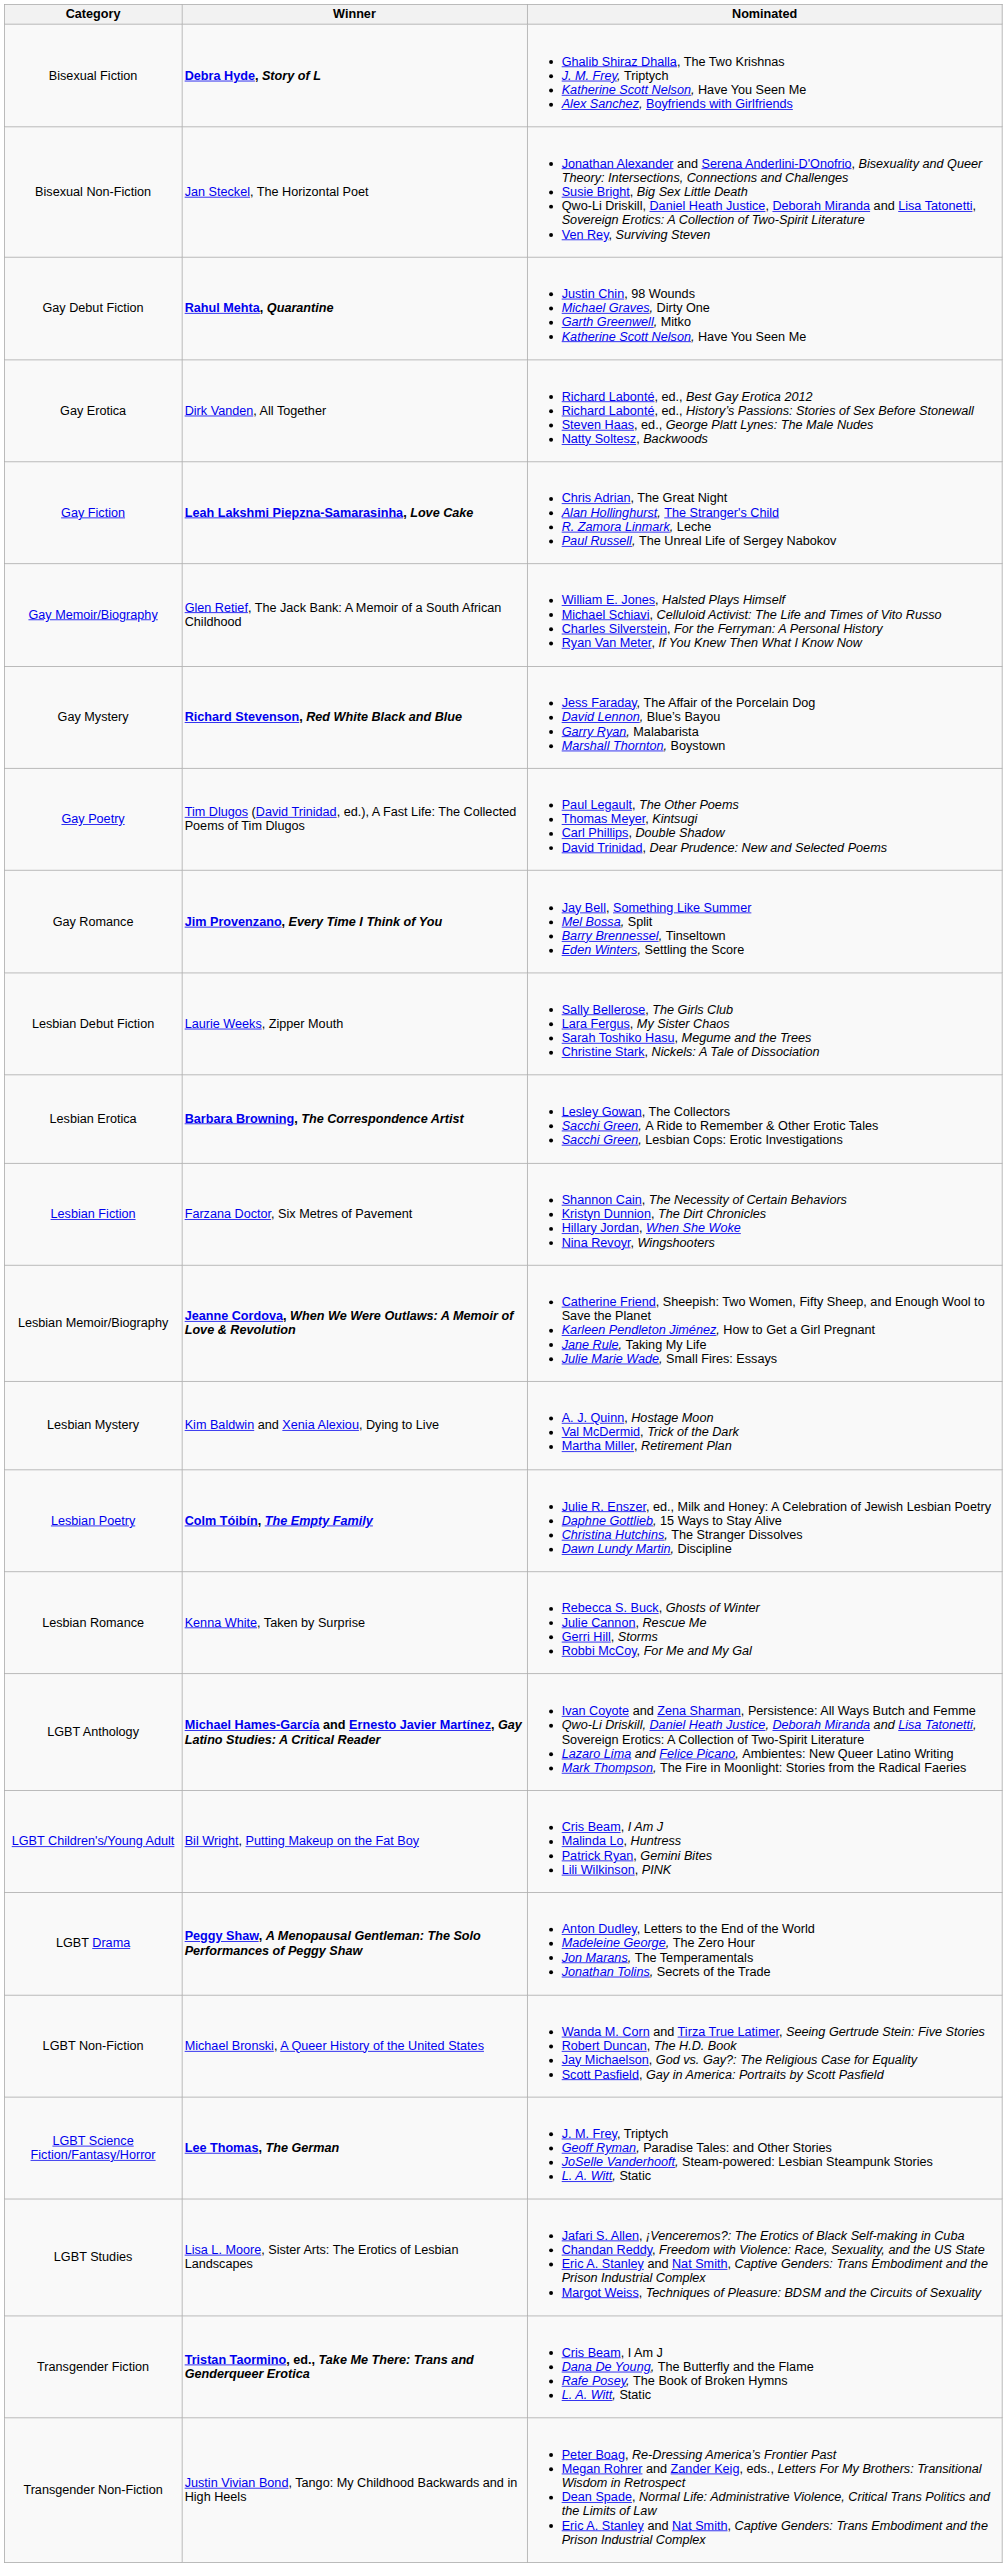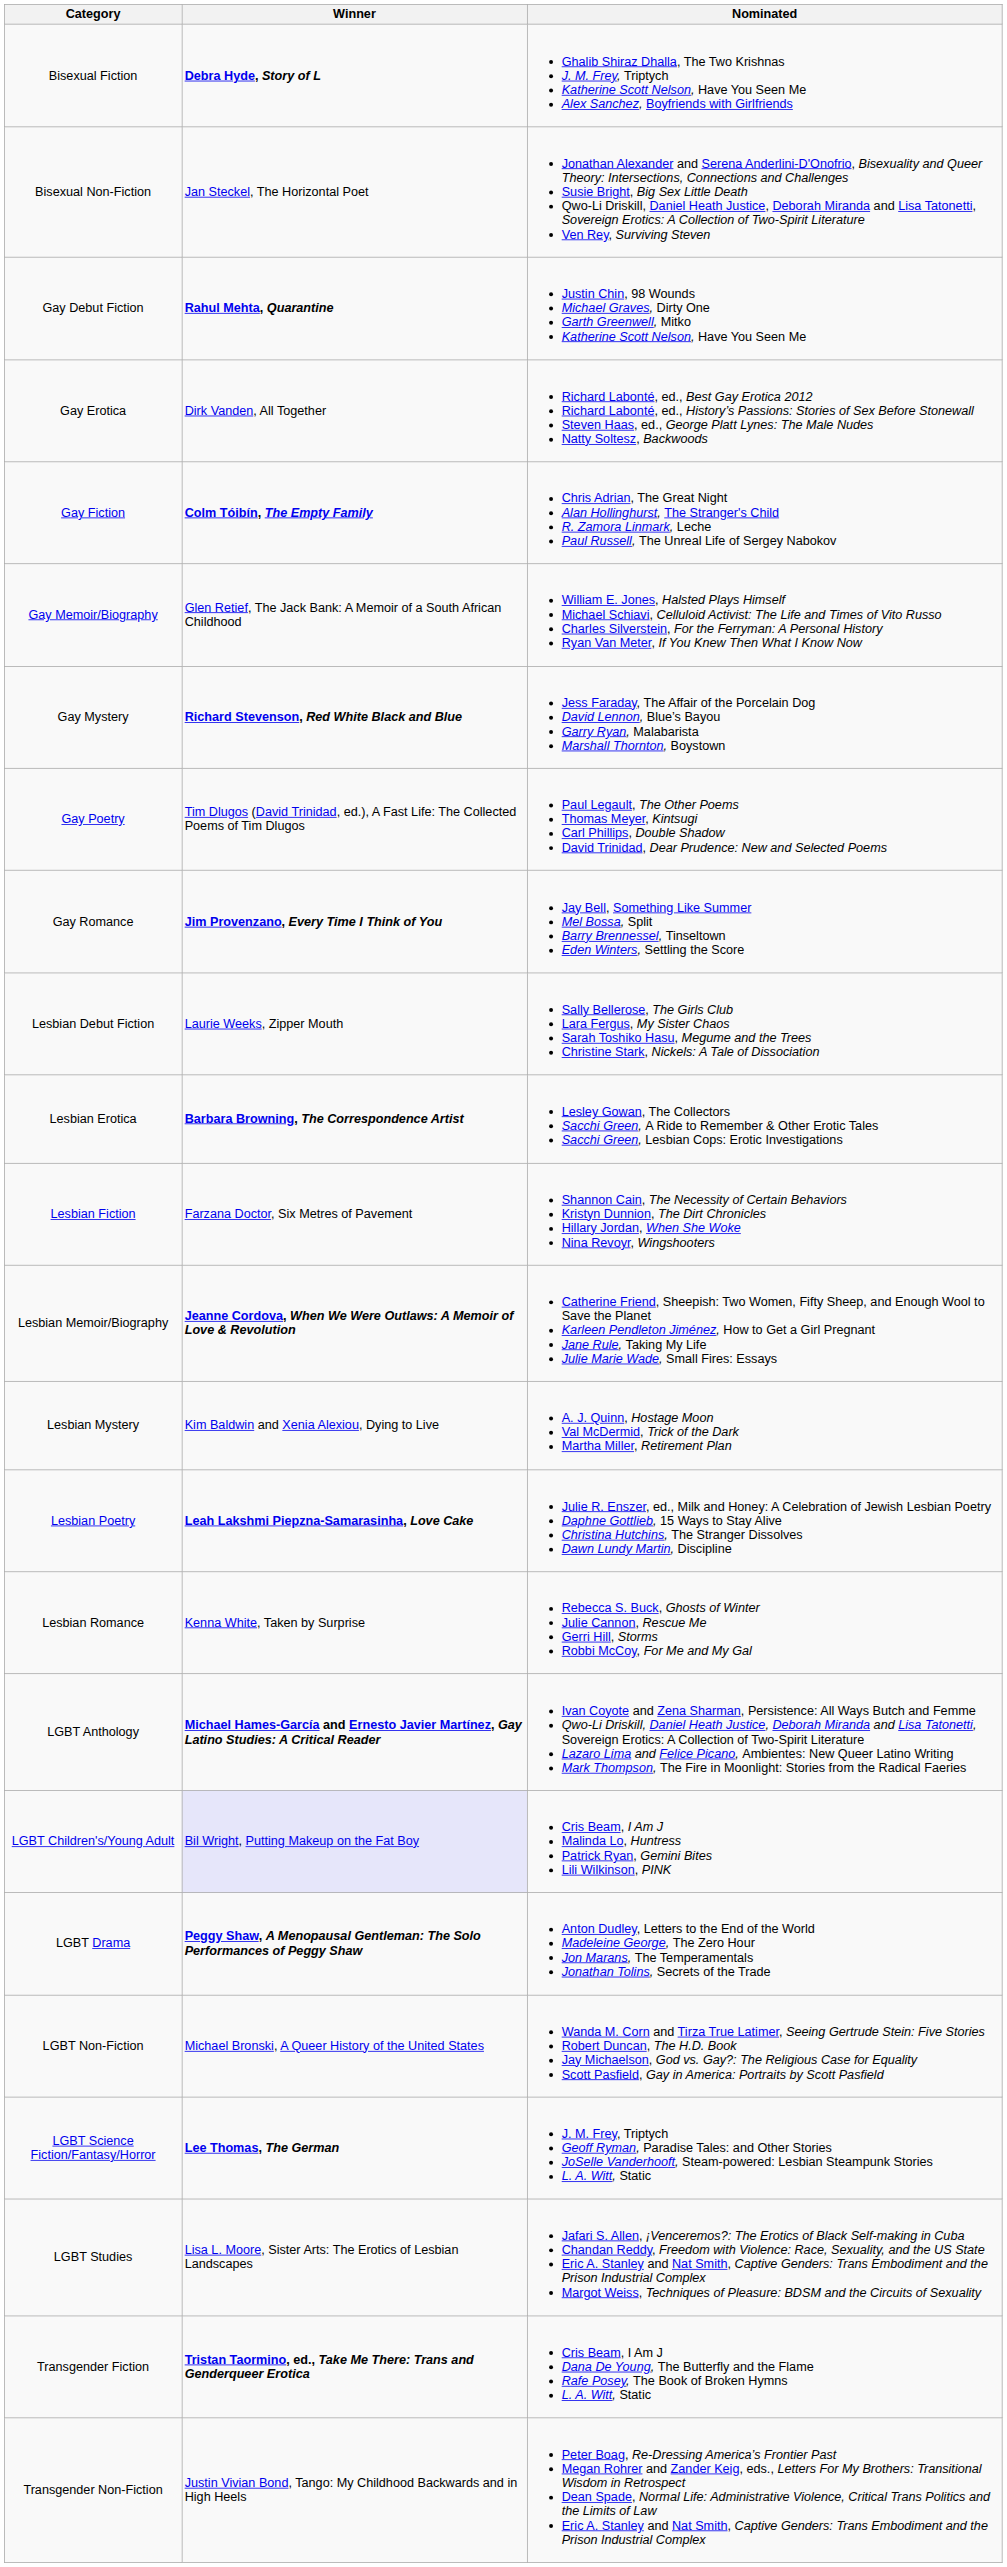 <table class="wikitable" width="100%">
 <tr>
 <th>Category</th>
 <th>Winner</th>
 <th>Nominated</th>
 </tr>
 <tr>
 <td align="center">Bisexual Fiction</td>
 <td><strong><a href='#'>Debra Hyde</a>, <em>Story of L<strong><em></td>
 <td><br><ul><li><a href='#'>Ghalib Shiraz Dhalla</a>, </em>The Two Krishnas<em></li><li><a href='#'>J. M. Frey</a>, </em>Triptych<em></li><li><a href='#'>Katherine Scott Nelson</a>, </em>Have You Seen Me<em></li><li><a href='#'>Alex Sanchez</a>, </em><a href='#'>Boyfriends with Girlfriends</a><em></li></ul></td>
 </tr>
 <tr>
 <td align="center">Bisexual Non-Fiction</td>
 <td></strong><a href='#'>Jan Steckel</a>, </em>The Horizontal Poet</em></strong></td>
 <td><br><ul><li><a href='#'>Jonathan Alexander</a> and <a href='#'>Serena Anderlini-D'Onofrio</a>, <em>Bisexuality and Queer Theory: Intersections, Connections and Challenges</em></li><li><a href='#'>Susie Bright</a>, <em>Big Sex Little Death</em></li><li>Qwo-Li Driskill, <a href='#'>Daniel Heath Justice</a>, <a href='#'>Deborah Miranda</a> and <a href='#'>Lisa Tatonetti</a>, <em>Sovereign Erotics: A Collection of Two-Spirit Literature</em></li><li><a href='#'>Ven Rey</a>, <em>Surviving Steven</em></li></ul></td>
 </tr>
 <tr>
 <td align="center">Gay Debut Fiction</td>
 <td><strong><a href='#'>Rahul Mehta</a>, <em>Quarantine<strong><em></td>
 <td><br><ul><li><a href='#'>Justin Chin</a>, </em>98 Wounds<em></li><li><a href='#'>Michael Graves</a>, </em>Dirty One<em></li><li><a href='#'>Garth Greenwell</a>, </em>Mitko<em></li><li><a href='#'>Katherine Scott Nelson</a>, </em>Have You Seen Me<em></li></ul></td>
 </tr>
 <tr>
 <td align="center">Gay Erotica</td>
 <td></strong><a href='#'>Dirk Vanden</a>, </em>All Together</em></strong></td>
 <td><br><ul><li><a href='#'>Richard Labonté</a>, ed., <em>Best Gay Erotica 2012</em></li><li><a href='#'>Richard Labonté</a>, ed., <em>History’s Passions: Stories of Sex Before Stonewall</em></li><li><a href='#'>Steven Haas</a>, ed., <em>George Platt Lynes: The Male Nudes</em></li><li><a href='#'>Natty Soltesz</a>, <em>Backwoods</em></li></ul></td>
 </tr>
 <tr>
 <td align="center"><a href='#'>Gay Fiction</a></td>
-<td><strong><a href='#'>Leah Lakshmi Piepzna-Samarasinha</a>, <em>Love Cake<strong><em></td>
+<td><strong><a href='#'>Colm Tóibín</a>, <em><a href='#'>The Empty Family</a><strong><em></td>
 <td><br><ul><li><a href='#'>Chris Adrian</a>, </em>The Great Night<em></li><li><a href='#'>Alan Hollinghurst</a>, </em><a href='#'>The Stranger's Child</a><em></li><li><a href='#'>R. Zamora Linmark</a>, </em>Leche<em></li><li><a href='#'>Paul Russell</a>, </em>The Unreal Life of Sergey Nabokov<em></li></ul></td>
 </tr>
 <tr>
 <td align="center"><a href='#'>Gay Memoir/Biography</a></td>
 <td></strong><a href='#'>Glen Retief</a>, </em>The Jack Bank: A Memoir of a South African Childhood</em></strong></td>
 <td><br><ul><li><a href='#'>William E. Jones</a>, <em>Halsted Plays Himself</em></li><li><a href='#'>Michael Schiavi</a>, <em>Celluloid Activist: The Life and Times of Vito Russo</em></li><li><a href='#'>Charles Silverstein</a>, <em>For the Ferryman: A Personal History</em></li><li><a href='#'>Ryan Van Meter</a>, <em>If You Knew Then What I Know Now</em></li></ul></td>
 </tr>
 <tr>
 <td align="center">Gay Mystery</td>
 <td><strong><a href='#'>Richard Stevenson</a>, <em>Red White Black and Blue<strong><em></td>
 <td><br><ul><li><a href='#'>Jess Faraday</a>, </em>The Affair of the Porcelain Dog<em></li><li><a href='#'>David Lennon</a>, </em>Blue’s Bayou<em></li><li><a href='#'>Garry Ryan</a>, </em>Malabarista<em></li><li><a href='#'>Marshall Thornton</a>, </em>Boystown<em></li></ul></td>
 </tr>
 <tr>
 <td align="center"><a href='#'>Gay Poetry</a></td>
 <td></strong><a href='#'>Tim Dlugos</a> (<a href='#'>David Trinidad</a>, ed.), </em>A Fast Life: The Collected Poems of Tim Dlugos</em></strong></td>
 <td><br><ul><li><a href='#'>Paul Legault</a>, <em>The Other Poems</em></li><li><a href='#'>Thomas Meyer</a>, <em>Kintsugi</em></li><li><a href='#'>Carl Phillips</a>, <em>Double Shadow</em></li><li><a href='#'>David Trinidad</a>, <em>Dear Prudence: New and Selected Poems</em></li></ul></td>
 </tr>
 <tr>
 <td align="center">Gay Romance</td>
 <td><strong><a href='#'>Jim Provenzano</a>, <em>Every Time I Think of You<strong><em></td>
 <td><br><ul><li><a href='#'>Jay Bell</a>, </em><a href='#'>Something Like Summer</a><em></li><li><a href='#'>Mel Bossa</a>, </em>Split<em></li><li><a href='#'>Barry Brennessel</a>, </em>Tinseltown<em></li><li><a href='#'>Eden Winters</a>, </em>Settling the Score<em></li></ul></td>
 </tr>
 <tr>
 <td align="center">Lesbian Debut Fiction</td>
 <td></strong><a href='#'>Laurie Weeks</a>, </em>Zipper Mouth</em></strong></td>
 <td><br><ul><li><a href='#'>Sally Bellerose</a>, <em>The Girls Club</em></li><li><a href='#'>Lara Fergus</a>, <em>My Sister Chaos</em></li><li><a href='#'>Sarah Toshiko Hasu</a>, <em>Megume and the Trees</em></li><li><a href='#'>Christine Stark</a>, <em>Nickels: A Tale of Dissociation</em></li></ul></td>
 </tr>
 <tr>
 <td align="center">Lesbian Erotica</td>
 <td><strong><a href='#'>Barbara Browning</a>, <em>The Correspondence Artist<strong><em></td>
 <td><br><ul><li><a href='#'>Lesley Gowan</a>, </em>The Collectors<em></li><li><a href='#'>Sacchi Green</a>, </em>A Ride to Remember & Other Erotic Tales<em></li><li><a href='#'>Sacchi Green</a>, </em>Lesbian Cops: Erotic Investigations<em></li></ul></td>
 </tr>
 <tr>
 <td align="center"><a href='#'>Lesbian Fiction</a></td>
 <td></strong><a href='#'>Farzana Doctor</a>, </em>Six Metres of Pavement</em></strong></td>
 <td><br><ul><li><a href='#'>Shannon Cain</a>, <em>The Necessity of Certain Behaviors</em></li><li><a href='#'>Kristyn Dunnion</a>, <em>The Dirt Chronicles</em></li><li><a href='#'>Hillary Jordan</a>, <em><a href='#'>When She Woke</a></em></li><li><a href='#'>Nina Revoyr</a>, <em>Wingshooters</em></li></ul></td>
 </tr>
 <tr>
 <td align="center">Lesbian Memoir/Biography</td>
 <td><strong><a href='#'>Jeanne Cordova</a>, <em>When We Were Outlaws: A Memoir of Love & Revolution<strong><em></td>
 <td><br><ul><li><a href='#'>Catherine Friend</a>, </em>Sheepish: Two Women, Fifty Sheep, and Enough Wool to Save the Planet<em></li><li><a href='#'>Karleen Pendleton Jiménez</a>, </em>How to Get a Girl Pregnant<em></li><li><a href='#'>Jane Rule</a>, </em>Taking My Life<em></li><li><a href='#'>Julie Marie Wade</a>, </em>Small Fires: Essays<em></li></ul></td>
 </tr>
 <tr>
 <td align="center">Lesbian Mystery</td>
 <td></strong><a href='#'>Kim Baldwin</a> and <a href='#'>Xenia Alexiou</a>, </em>Dying to Live</em></strong></td>
 <td><br><ul><li><a href='#'>A. J. Quinn</a>, <em>Hostage Moon</em></li><li><a href='#'>Val McDermid</a>, <em>Trick of the Dark</em></li><li><a href='#'>Martha Miller</a>, <em>Retirement Plan</em></li></ul></td>
 </tr>
 <tr>
 <td align="center"><a href='#'>Lesbian Poetry</a></td>
-<td><strong><a href='#'>Colm Tóibín</a>, <em><a href='#'>The Empty Family</a><strong><em></td>
+<td><strong><a href='#'>Leah Lakshmi Piepzna-Samarasinha</a>, <em>Love Cake<strong><em></td>
 <td><br><ul><li><a href='#'>Julie R. Enszer</a>, ed., </em>Milk and Honey: A Celebration of Jewish Lesbian Poetry<em></li><li><a href='#'>Daphne Gottlieb</a>, </em>15 Ways to Stay Alive<em></li><li><a href='#'>Christina Hutchins</a>, </em>The Stranger Dissolves<em></li><li><a href='#'>Dawn Lundy Martin</a>, </em>Discipline<em></li></ul></td>
 </tr>
 <tr>
 <td align="center">Lesbian Romance</td>
 <td></strong><a href='#'>Kenna White</a>, </em>Taken by Surprise</em></strong></td>
 <td><br><ul><li><a href='#'>Rebecca S. Buck</a>, <em>Ghosts of Winter</em></li><li><a href='#'>Julie Cannon</a>, <em>Rescue Me</em></li><li><a href='#'>Gerri Hill</a>, <em>Storms</em></li><li><a href='#'>Robbi McCoy</a>, <em>For Me and My Gal</em></li></ul></td>
 </tr>
 <tr>
 <td align="center">LGBT Anthology</td>
 <td><strong><a href='#'>Michael Hames-García</a> and <a href='#'>Ernesto Javier Martínez</a>, <em>Gay Latino Studies: A Critical Reader<strong><em></td>
 <td><br><ul><li><a href='#'>Ivan Coyote</a> and <a href='#'>Zena Sharman</a>, </em>Persistence: All Ways Butch and Femme<em></li><li>Qwo-Li Driskill, <a href='#'>Daniel Heath Justice</a>, <a href='#'>Deborah Miranda</a> and <a href='#'>Lisa Tatonetti</a>, </em>Sovereign Erotics: A Collection of Two-Spirit Literature<em></li><li><a href='#'>Lazaro Lima</a> and <a href='#'>Felice Picano</a>, </em>Ambientes: New Queer Latino Writing<em></li><li><a href='#'>Mark Thompson</a>, </em>The Fire in Moonlight: Stories from the Radical Faeries<em></li></ul></td>
 </tr>
 <tr>
 <td align="center"><a href='#'>LGBT Children's/Young Adult</a></td>
-<td></strong><a href='#'>Bil Wright</a>, </em><a href='#'>Putting Makeup on the Fat Boy</a></em></strong></td>
+<td style="background: lavender;"></strong><a href='#'>Bil Wright</a>, </em><a href='#'>Putting Makeup on the Fat Boy</a></em></strong></td>
 <td><br><ul><li><a href='#'>Cris Beam</a>, <em>I Am J</em></li><li><a href='#'>Malinda Lo</a>, <em>Huntress</em></li><li><a href='#'>Patrick Ryan</a>, <em>Gemini Bites</em></li><li><a href='#'>Lili Wilkinson</a>, <em>PINK</em></li></ul></td>
 </tr>
 <tr>
 <td align="center">LGBT <a href='#'>Drama</a></td>
 <td><strong><a href='#'>Peggy Shaw</a>, <em>A Menopausal Gentleman: The Solo Performances of Peggy Shaw<strong><em></td>
 <td><br><ul><li><a href='#'>Anton Dudley</a>, </em>Letters to the End of the World<em></li><li><a href='#'>Madeleine George</a>, </em>The Zero Hour<em></li><li><a href='#'>Jon Marans</a>, </em>The Temperamentals<em></li><li><a href='#'>Jonathan Tolins</a>, </em>Secrets of the Trade<em></li></ul></td>
 </tr>
 <tr>
 <td align="center">LGBT Non-Fiction</td>
 <td></strong><a href='#'>Michael Bronski</a>, </em><a href='#'>A Queer History of the United States</a></em></strong></td>
 <td><br><ul><li><a href='#'>Wanda M. Corn</a> and <a href='#'>Tirza True Latimer</a>, <em>Seeing Gertrude Stein: Five Stories</em></li><li><a href='#'>Robert Duncan</a>, <em>The H.D. Book</em></li><li><a href='#'>Jay Michaelson</a>, <em>God vs. Gay?: The Religious Case for Equality</em></li><li><a href='#'>Scott Pasfield</a>, <em>Gay in America: Portraits by Scott Pasfield</em></li></ul></td>
 </tr>
 <tr>
 <td align="center"><a href='#'>LGBT Science Fiction/Fantasy/Horror</a></td>
 <td><strong><a href='#'>Lee Thomas</a>, <em>The German<strong><em></td>
 <td><br><ul><li><a href='#'>J. M. Frey</a>, </em>Triptych<em></li><li><a href='#'>Geoff Ryman</a>, </em>Paradise Tales: and Other Stories<em></li><li><a href='#'>JoSelle Vanderhooft</a>, </em>Steam-powered: Lesbian Steampunk Stories<em></li><li><a href='#'>L. A. Witt</a>, </em>Static<em></li></ul></td>
 </tr>
 <tr>
 <td align="center">LGBT Studies</td>
 <td></strong><a href='#'>Lisa L. Moore</a>, </em>Sister Arts: The Erotics of Lesbian Landscapes</em></strong></td>
 <td><br><ul><li><a href='#'>Jafari S. Allen</a>, <em>¡Venceremos?: The Erotics of Black Self-making in Cuba</em></li><li><a href='#'>Chandan Reddy</a>, <em>Freedom with Violence: Race, Sexuality, and the US State</em></li><li><a href='#'>Eric A. Stanley</a> and <a href='#'>Nat Smith</a>, <em>Captive Genders: Trans Embodiment and the Prison Industrial Complex</em></li><li><a href='#'>Margot Weiss</a>, <em>Techniques of Pleasure: BDSM and the Circuits of Sexuality</em></li></ul></td>
 </tr>
 <tr>
 <td align="center">Transgender Fiction</td>
 <td><strong><a href='#'>Tristan Taormino</a>, ed., <em>Take Me There: Trans and Genderqueer Erotica<strong><em></td>
 <td><br><ul><li><a href='#'>Cris Beam</a>, </em>I Am J<em></li><li><a href='#'>Dana De Young</a>, </em>The Butterfly and the Flame<em></li><li><a href='#'>Rafe Posey</a>, </em>The Book of Broken Hymns<em></li><li><a href='#'>L. A. Witt</a>, </em>Static<em></li></ul></td>
 </tr>
 <tr>
 <td align="center">Transgender Non-Fiction</td>
 <td></strong><a href='#'>Justin Vivian Bond</a>, </em>Tango: My Childhood Backwards and in High Heels</em></strong></td>
 <td><br><ul><li><a href='#'>Peter Boag</a>, <em>Re-Dressing America’s Frontier Past</em></li><li><a href='#'>Megan Rohrer</a> and <a href='#'>Zander Keig</a>, eds., <em>Letters For My Brothers: Transitional Wisdom in Retrospect</em></li><li><a href='#'>Dean Spade</a>, <em>Normal Life: Administrative Violence, Critical Trans Politics and the Limits of Law</em></li><li><a href='#'>Eric A. Stanley</a> and <a href='#'>Nat Smith</a>, <em>Captive Genders: Trans Embodiment and the Prison Industrial Complex</em></li></ul></td>
 </tr>
 </table>
